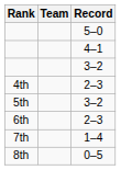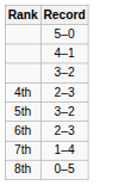 <table class=wikitable style="text-align:center;">
 <tr>
 <th>Rank</th>
-<th>Team</th>
 <th>Record</th>
 </tr>
 <tr>
 <td></td>
-<td align=left></td>
 <td>5–0</td>
 </tr>
 <tr>
 <td></td>
-<td align=left></td>
 <td>4–1</td>
 </tr>
 <tr>
 <td></td>
-<td align=left></td>
 <td>3–2</td>
 </tr>
 <tr>
 <td>4th</td>
-<td align=left></td>
 <td>2–3</td>
 </tr>
 <tr>
 <td>5th</td>
-<td align=left></td>
 <td>3–2</td>
 </tr>
 <tr>
 <td>6th</td>
-<td align=left></td>
 <td>2–3</td>
 </tr>
 <tr>
 <td>7th</td>
-<td align=left></td>
 <td>1–4</td>
 </tr>
 <tr>
 <td>8th</td>
-<td align=left></td>
 <td>0–5</td>
 </tr>
 </table>
